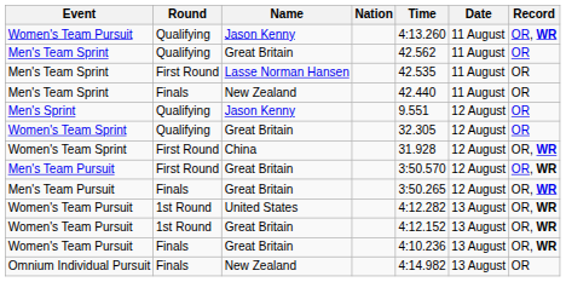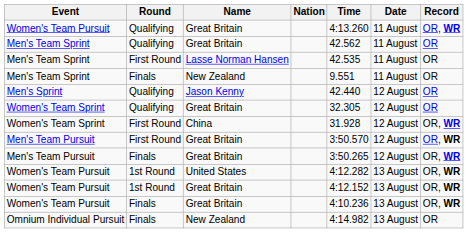 <table class="wikitable">
 <tr>
 <th>Event</th>
 <th>Round</th>
 <th>Name</th>
 <th>Nation</th>
 <th>Time</th>
 <th>Date</th>
 <th>Record</th>
 </tr>
 <tr>
 <td><a href='#'>Women's Team Pursuit</a></td>
 <td>Qualifying</td>
-<td><a href='#'>Jason Kenny</a></td>
+<td>Great Britain</td>
 <td></td>
 <td>4:13.260</td>
 <td>11 August</td>
 <td><a href='#'>OR</a>, <strong><a href='#'>WR</a></strong></td>
 </tr>
 <tr>
 <td><a href='#'>Men's Team Sprint</a></td>
 <td>Qualifying</td>
 <td>Great Britain</td>
 <td></td>
 <td>42.562</td>
 <td>11 August</td>
 <td><a href='#'>OR</a></td>
 </tr>
 <tr>
 <td>Men's Team Sprint</td>
 <td>First Round</td>
 <td><a href='#'>Lasse Norman Hansen</a></td>
 <td></td>
 <td>42.535</td>
 <td>11 August</td>
 <td>OR</td>
 </tr>
 <tr>
 <td>Men's Team Sprint</td>
 <td>Finals</td>
 <td>New Zealand</td>
 <td></td>
-<td>42.440</td>
+<td>9.551</td>
 <td>11 August</td>
 <td>OR</td>
 </tr>
 <tr>
 <td><a href='#'>Men's Sprint</a></td>
 <td>Qualifying</td>
 <td><a href='#'>Jason Kenny</a></td>
 <td></td>
-<td>9.551</td>
+<td>42.440</td>
 <td>12 August</td>
 <td><a href='#'>OR</a></td>
 </tr>
 <tr>
 <td><a href='#'>Women's Team Sprint</a></td>
 <td>Qualifying</td>
 <td>Great Britain</td>
 <td></td>
 <td>32.305</td>
 <td>12 August</td>
 <td><a href='#'>OR</a></td>
 </tr>
 <tr>
 <td>Women's Team Sprint</td>
 <td>First Round</td>
 <td>China</td>
 <td></td>
 <td>31.928</td>
 <td>12 August</td>
 <td>OR, <strong><a href='#'>WR</a></strong></td>
 </tr>
 <tr>
 <td><a href='#'>Men's Team Pursuit</a></td>
 <td>First Round</td>
 <td>Great Britain</td>
 <td></td>
 <td>3:50.570</td>
 <td>12 August</td>
 <td><a href='#'>OR</a>, <strong>WR</strong></td>
 </tr>
 <tr>
 <td>Men's Team Pursuit</td>
 <td>Finals</td>
 <td>Great Britain</td>
 <td></td>
 <td>3:50.265</td>
 <td>12 August</td>
 <td>OR, <strong><a href='#'>WR</a></strong></td>
 </tr>
 <tr>
 <td>Women's Team Pursuit</td>
 <td>1st Round</td>
 <td>United States</td>
 <td></td>
 <td>4:12.282</td>
 <td>13 August</td>
 <td>OR, <strong>WR</strong></td>
 </tr>
 <tr>
 <td>Women's Team Pursuit</td>
 <td>1st Round</td>
 <td>Great Britain</td>
 <td></td>
 <td>4:12.152</td>
 <td>13 August</td>
 <td>OR, <strong>WR</strong></td>
 </tr>
 <tr>
 <td>Women's Team Pursuit</td>
 <td>Finals</td>
 <td>Great Britain</td>
 <td></td>
 <td>4:10.236</td>
 <td>13 August</td>
 <td>OR, <strong>WR</strong></td>
 </tr>
 <tr>
 <td>Omnium Individual Pursuit</td>
 <td>Finals</td>
 <td>New Zealand</td>
 <td></td>
 <td>4:14.982</td>
 <td>13 August</td>
 <td>OR</td>
 </tr>
 </table>
